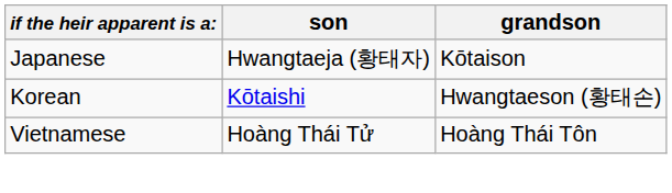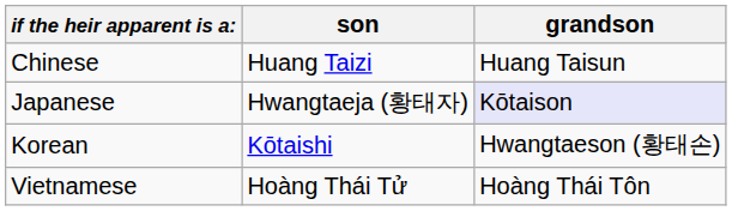 <table class="wikitable">
 <tr>
 <th><small><em>if the heir apparent is a:</em></small></th>
 <th>son</th>
 <th>grandson</th>
 </tr>
 <tr>
+<td>Chinese</td>
+<td>Huang <a href='#'>Taizi</a></td>
+<td>Huang Taisun</td>
+</tr>
+<tr>
 <td>Japanese</td>
 <td>Hwangtaeja (황태자)</td>
-<td>Kōtaison</td>
+<td style="background: lavender;">Kōtaison</td>
 </tr>
 <tr>
 <td>Korean</td>
 <td><a href='#'>Kōtaishi</a></td>
 <td>Hwangtaeson (황태손)</td>
 </tr>
 <tr>
 <td>Vietnamese</td>
 <td>Hoàng Thái Tử</td>
 <td>Hoàng Thái Tôn</td>
 </tr>
 </table>
